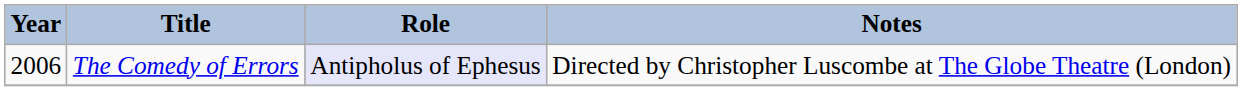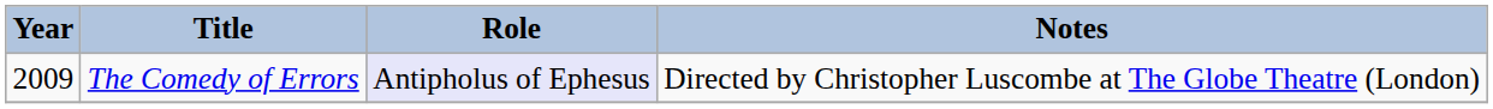 <table class = "wikitable sortable">
 <tr>
 <th style="background:#B0C4DE;">Year</th>
 <th style="background:#B0C4DE;">Title</th>
 <th style="background:#B0C4DE;">Role</th>
 <th style="background:#B0C4DE;">Notes</th>
 </tr>
 <tr>
-<td>2006</td>
+<td>2009</td>
 <td><em><a href='#'>The Comedy of Errors</a></em></td>
 <td style="background: lavender;">Antipholus of Ephesus</td>
 <td>Directed by Christopher Luscombe at <a href='#'>The Globe Theatre</a> (London)</td>
 </tr>
 <tr>
 </tr>
 </table>
